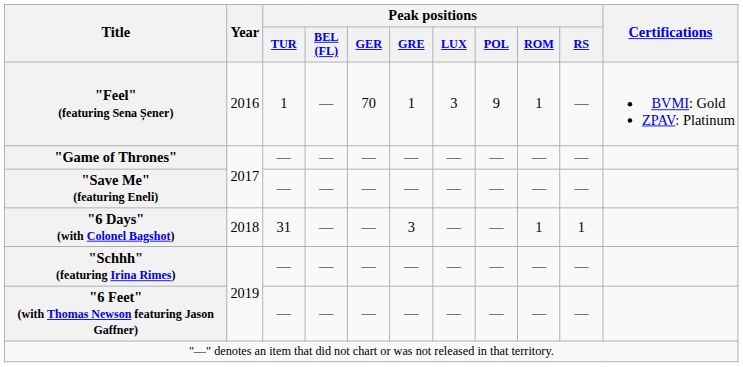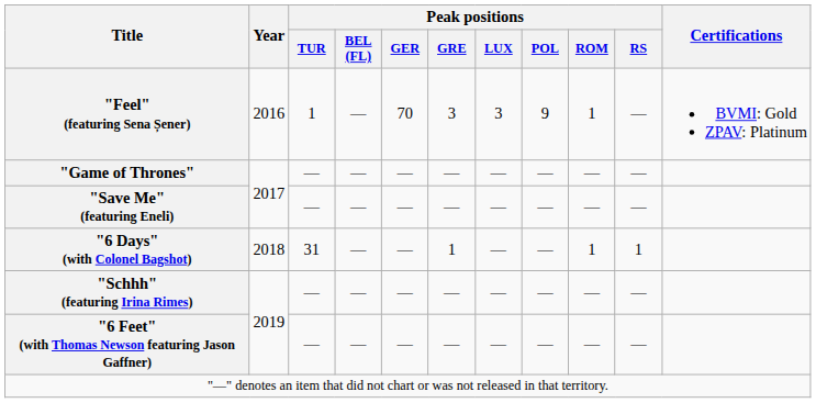 <table class="wikitable plainrowheaders" style="text-align:center;">
 <tr>
 <th scope="col" rowspan="2" style="width:15em;">Title</th>
 <th scope="col" rowspan="2" style="width:1em;">Year</th>
 <th scope="col" colspan="8">Peak positions</th>
 <th scope="col" rowspan="2"><a href='#'>Certifications</a></th>
 </tr>
 <tr>
 <th scope="col" style="width:3em;font-size:85%;"><a href='#'>TUR</a><br></th>
 <th scope="col" style="width:3em;font-size:85%;"><a href='#'>BEL<br>(FL)</a><br></th>
 <th scope="col" style="width:3em;font-size:85%;"><a href='#'>GER</a><br></th>
 <th scope="col" style="width:3em;font-size:85%;"><a href='#'>GRE</a><br></th>
 <th scope="col" style="width:3em;font-size:85%;"><a href='#'>LUX</a><br></th>
 <th scope="col" style="width:3em;font-size:85%;"><a href='#'>POL</a><br></th>
 <th scope="col" style="width:3em;font-size:85%;"><a href='#'>ROM</a><br></th>
 <th scope="col" style="width:3em;font-size:85%;"><a href='#'>RS</a><br></th>
 </tr>
 <tr>
 <th scope="row">"Feel"<br><small>(featuring Sena Șener)</small></th>
 <td>2016</td>
 <td>1</td>
 <td>—</td>
 <td>70</td>
-<td>1</td>
+<td>3</td>
 <td>3</td>
 <td>9</td>
 <td>1</td>
 <td>—</td>
 <td><br><ul><li><a href='#'>BVMI</a>: Gold</li><li><a href='#'>ZPAV</a>: Platinum</li></ul></td>
 </tr>
 <tr>
 <th scope="row">"Game of Thrones"</th>
 <td rowspan="2">2017</td>
 <td>—</td>
 <td>—</td>
 <td>—</td>
 <td>—</td>
 <td>—</td>
 <td>—</td>
 <td>—</td>
 <td>—</td>
 <td></td>
 </tr>
 <tr>
 <th scope="row">"Save Me" <br><small>(featuring Eneli)</small></th>
 <td>—</td>
 <td>—</td>
 <td>—</td>
 <td>—</td>
 <td>—</td>
 <td>—</td>
 <td>—</td>
 <td>—</td>
 <td></td>
 </tr>
 <tr>
 <th scope="row">"6 Days" <br><small>(with <a href='#'>Colonel Bagshot</a>)</small></th>
 <td>2018</td>
 <td>31</td>
 <td>—</td>
 <td>—</td>
-<td>3</td>
+<td>1</td>
 <td>—</td>
 <td>—</td>
 <td>1</td>
 <td>1</td>
 <td></td>
 </tr>
 <tr>
 <th scope="row">"Schhh" <br><small>(featuring <a href='#'>Irina Rimes</a>)</small></th>
 <td rowspan="2">2019</td>
 <td>—</td>
 <td>—</td>
 <td>—</td>
 <td>—</td>
 <td>—</td>
 <td>—</td>
 <td>—</td>
 <td>—</td>
 <td></td>
 </tr>
 <tr>
 <th scope="row">"6 Feet" <br><small>(with <a href='#'>Thomas Newson</a> featuring Jason Gaffner)</small></th>
 <td>—</td>
 <td>—</td>
 <td>—</td>
 <td>—</td>
 <td>—</td>
 <td>—</td>
 <td>—</td>
 <td>—</td>
 <td></td>
 </tr>
 <tr>
 <td style="text-align:center; font-size:85%;" colspan="11">"—" denotes an item that did not chart or was not released in that territory.</td>
 </tr>
 </table>
